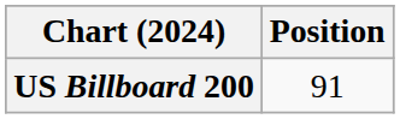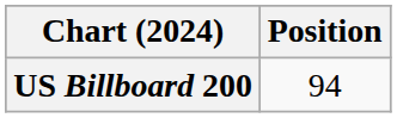 <table class="wikitable plainrowheaders" style="text-align:center">
 <tr>
 <th scope="col">Chart (2024)</th>
 <th scope="col">Position</th>
 </tr>
 <tr>
 <th scope="row">US <em>Billboard</em> 200</th>
-<td>91</td>
+<td>94</td>
 </tr>
 </table>
